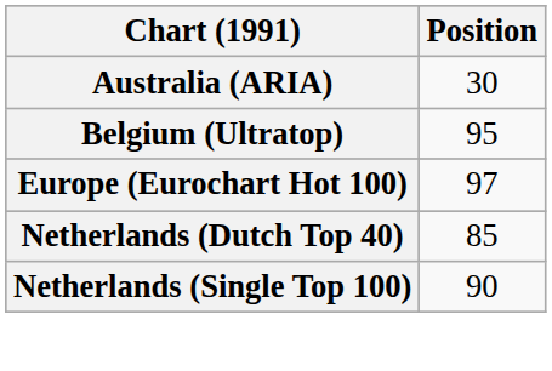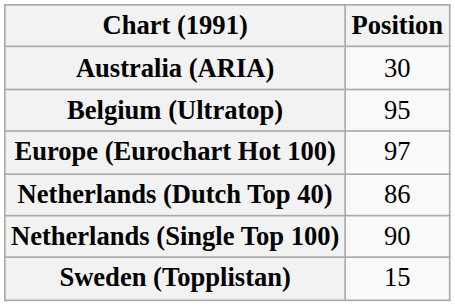 <table class="wikitable sortable plainrowheaders" style="text-align:center">
 <tr>
 <th>Chart (1991)</th>
 <th>Position</th>
 </tr>
 <tr>
 <th scope="row">Australia (ARIA)</th>
 <td>30</td>
 </tr>
 <tr>
 <th scope="row">Belgium (Ultratop)</th>
 <td>95</td>
 </tr>
 <tr>
 <th scope="row">Europe (Eurochart Hot 100)</th>
 <td>97</td>
 </tr>
 <tr>
 <th scope="row">Netherlands (Dutch Top 40)</th>
-<td>85</td>
+<td>86</td>
 </tr>
 <tr>
 <th scope="row">Netherlands (Single Top 100)</th>
 <td>90</td>
 </tr>
+<tr>
+<th scope="row">Sweden (Topplistan)</th>
+<td>15</td>
+</tr>
 </table>
